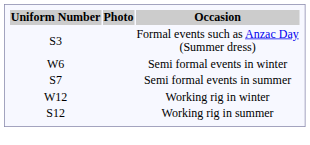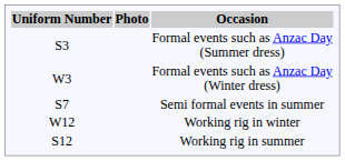 <table class="mw-collapsible mw-collapsed" style="border:1px solid #8888aa; background:#f7f8ff; text-align:center; padding:5px;">
 <tr style="background:#CCCCCC">
 <th>Uniform Number</th>
 <th>Photo</th>
 <th>Occasion</th>
 </tr>
 <tr>
 <td>S3</td>
 <td></td>
 <td>Formal events such as <a href='#'>Anzac Day</a><br>(Summer dress)</td>
 </tr>
 <tr>
-<td>W6</td>
+<td>W3</td>
 <td></td>
-<td>Semi formal events in winter</td>
+<td>Formal events such as <a href='#'>Anzac Day</a><br>(Winter dress)</td>
 </tr>
 <tr>
 <td>S7</td>
 <td></td>
 <td>Semi formal events in summer</td>
 </tr>
 <tr>
 <td>W12</td>
 <td></td>
 <td>Working rig in winter</td>
 </tr>
 <tr>
 <td>S12</td>
 <td></td>
 <td>Working rig in summer</td>
 </tr>
 </table>
